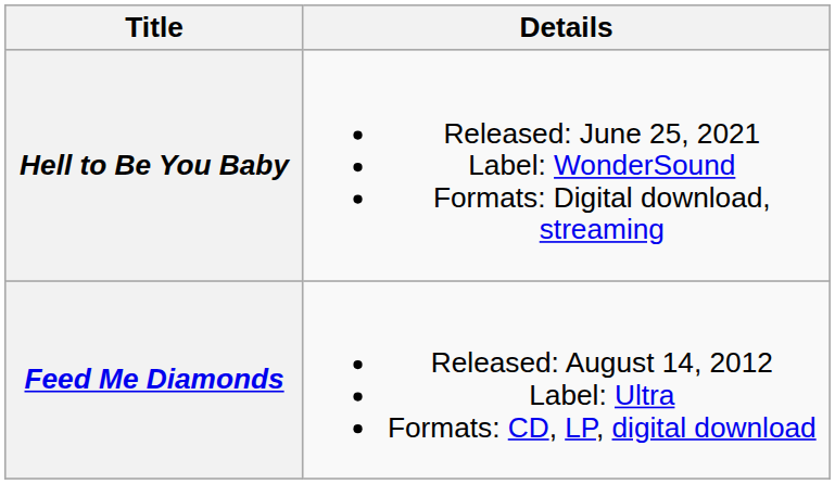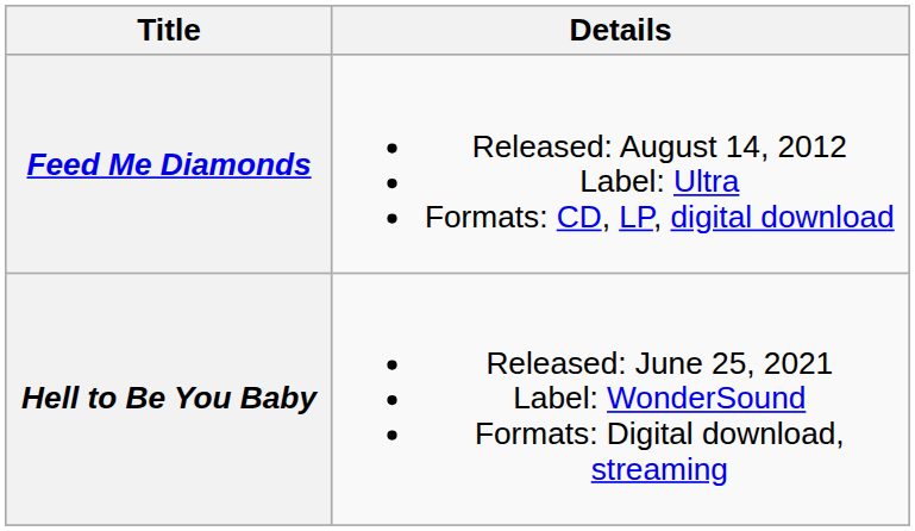 <table class="wikitable plainrowheaders" style="text-align:center;">
 <tr>
 <th scope="col" style="width:10em;">Title</th>
 <th scope="col" style="width:18em;">Details</th>
 </tr>
 <tr>
+<th scope="row"><em><a href='#'>Feed Me Diamonds</a></em></th>
+<td><br><ul><li>Released: August 14, 2012</li><li>Label: <a href='#'>Ultra</a></li><li>Formats: <a href='#'>CD</a>, <a href='#'>LP</a>, <a href='#'>digital download</a></li></ul></td>
+</tr>
+<tr>
 <th scope="row"><em>Hell to Be You Baby</em></th>
 <td><br><ul><li>Released: June 25, 2021</li><li>Label: <a href='#'>WonderSound</a></li><li>Formats: Digital download, <a href='#'>streaming</a></li></ul></td>
 </tr>
-<tr>
-<th scope="row"><em><a href='#'>Feed Me Diamonds</a></em></th>
-<td><br><ul><li>Released: August 14, 2012</li><li>Label: <a href='#'>Ultra</a></li><li>Formats: <a href='#'>CD</a>, <a href='#'>LP</a>, <a href='#'>digital download</a></li></ul></td>
-</tr>
 </table>
